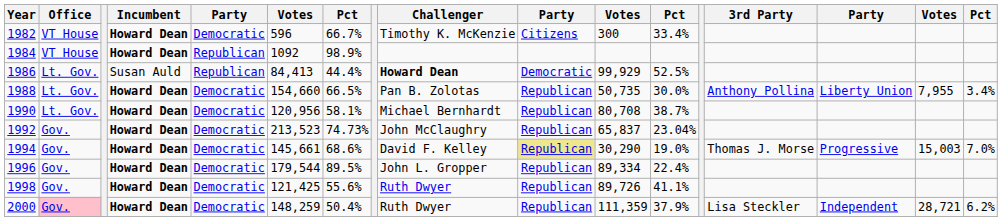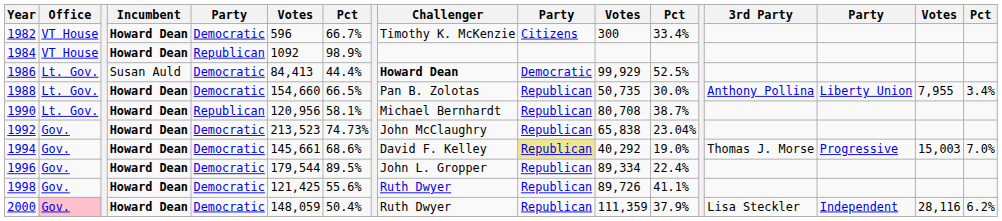 <table class="wikitable">
 <tr>
 <th>Year</th>
 <th>Office</th>
 <th color=000000, rowspan=11></th>
 <th>Incumbent</th>
 <th>Party</th>
 <th>Votes</th>
 <th>Pct</th>
 <th color=000000, rowspan=11></th>
 <th>Challenger</th>
 <th>Party</th>
 <th>Votes</th>
 <th>Pct</th>
 <th color=000000, rowspan=11></th>
 <th>3rd Party</th>
 <th>Party</th>
 <th>Votes</th>
 <th>Pct</th>
 </tr>
 <tr>
 <td><a href='#'>1982</a></td>
 <td><a href='#'>VT House</a></td>
 <td><strong>Howard Dean</strong></td>
 <td><a href='#'>Democratic</a></td>
 <td>596</td>
 <td>66.7%</td>
 <td>Timothy K. McKenzie</td>
 <td><a href='#'>Citizens</a></td>
 <td>300</td>
 <td>33.4%</td>
 <td></td>
 <td></td>
 <td></td>
 <td></td>
 </tr>
 <tr>
 <td><a href='#'>1984</a></td>
 <td><a href='#'>VT House</a></td>
 <td><strong>Howard Dean</strong></td>
 <td><a href='#'>Republican</a></td>
 <td>1092</td>
 <td>98.9%</td>
 <td></td>
 <td></td>
 <td></td>
 <td></td>
 <td></td>
 <td></td>
 <td></td>
 <td></td>
 </tr>
 <tr>
 <td><a href='#'>1986</a></td>
 <td><a href='#'>Lt. Gov.</a></td>
 <td>Susan Auld</td>
-<td><a href='#'>Republican</a></td>
+<td><a href='#'>Democratic</a></td>
 <td>84,413</td>
 <td>44.4%</td>
 <td><strong>Howard Dean</strong></td>
 <td><a href='#'>Democratic</a></td>
 <td>99,929</td>
 <td>52.5%</td>
 <td></td>
 <td></td>
 <td></td>
 <td></td>
 </tr>
 <tr>
 <td><a href='#'>1988</a></td>
 <td><a href='#'>Lt. Gov.</a></td>
 <td><strong>Howard Dean</strong></td>
 <td><a href='#'>Democratic</a></td>
 <td>154,660</td>
 <td>66.5%</td>
 <td>Pan B. Zolotas</td>
 <td><a href='#'>Republican</a></td>
 <td>50,735</td>
 <td>30.0%</td>
 <td><a href='#'>Anthony Pollina</a></td>
 <td><a href='#'>Liberty Union</a></td>
 <td>7,955</td>
 <td>3.4%</td>
 </tr>
 <tr>
 <td><a href='#'>1990</a></td>
 <td><a href='#'>Lt. Gov.</a></td>
 <td><strong>Howard Dean</strong></td>
-<td><a href='#'>Democratic</a></td>
+<td><a href='#'>Republican</a></td>
 <td>120,956</td>
 <td>58.1%</td>
 <td>Michael Bernhardt</td>
 <td><a href='#'>Republican</a></td>
 <td>80,708</td>
 <td>38.7%</td>
 <td></td>
 <td></td>
 <td></td>
 <td></td>
 </tr>
 <tr>
 <td><a href='#'>1992</a></td>
 <td><a href='#'>Gov.</a></td>
 <td><strong>Howard Dean</strong></td>
 <td><a href='#'>Democratic</a></td>
 <td>213,523</td>
 <td>74.73%</td>
 <td>John McClaughry</td>
 <td><a href='#'>Republican</a></td>
-<td>65,837</td>
+<td>65,838</td>
 <td>23.04%</td>
 <td></td>
 <td></td>
 <td></td>
 <td></td>
 </tr>
 <tr>
 <td><a href='#'>1994</a></td>
 <td><a href='#'>Gov.</a></td>
 <td><strong>Howard Dean</strong></td>
 <td><a href='#'>Democratic</a></td>
 <td>145,661</td>
 <td>68.6%</td>
 <td>David F. Kelley</td>
 <td style="background: khaki;"><a href='#'>Republican</a></td>
-<td>30,290</td>
+<td>40,292</td>
 <td>19.0%</td>
 <td>Thomas J. Morse</td>
 <td><a href='#'>Progressive</a></td>
 <td>15,003</td>
 <td>7.0%</td>
 </tr>
 <tr>
 <td><a href='#'>1996</a></td>
 <td><a href='#'>Gov.</a></td>
 <td><strong>Howard Dean</strong></td>
 <td><a href='#'>Democratic</a></td>
 <td>179,544</td>
 <td>89.5%</td>
 <td>John L. Gropper</td>
 <td><a href='#'>Republican</a></td>
 <td>89,334</td>
 <td>22.4%</td>
 <td></td>
 <td></td>
 <td></td>
 <td></td>
 </tr>
 <tr>
 <td><a href='#'>1998</a></td>
 <td><a href='#'>Gov.</a></td>
 <td><strong>Howard Dean</strong></td>
 <td><a href='#'>Democratic</a></td>
 <td>121,425</td>
 <td>55.6%</td>
 <td><a href='#'>Ruth Dwyer</a></td>
 <td><a href='#'>Republican</a></td>
 <td>89,726</td>
 <td>41.1%</td>
 <td></td>
 <td></td>
 <td></td>
 <td></td>
 </tr>
 <tr>
 <td><a href='#'>2000</a></td>
 <td style="background: pink;"><a href='#'>Gov.</a></td>
 <td><strong>Howard Dean</strong></td>
 <td><a href='#'>Democratic</a></td>
-<td>148,259</td>
+<td>148,059</td>
 <td>50.4%</td>
 <td>Ruth Dwyer</td>
 <td><a href='#'>Republican</a></td>
 <td>111,359</td>
 <td>37.9%</td>
 <td>Lisa Steckler</td>
 <td><a href='#'>Independent</a></td>
-<td>28,721</td>
+<td>28,116</td>
 <td>6.2%</td>
 </tr>
 </table>
